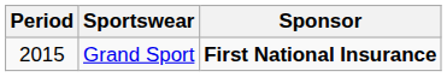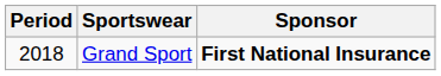 <table class="wikitable" style="text-align: center">
 <tr>
 <th>Period</th>
 <th>Sportswear</th>
 <th>Sponsor</th>
 </tr>
 <tr>
-<td>2015</td>
+<td>2018</td>
 <td> <a href='#'>Grand Sport</a></td>
 <td rowspan=1><strong> First National Insurance</strong></td>
 </tr>
 </table>
